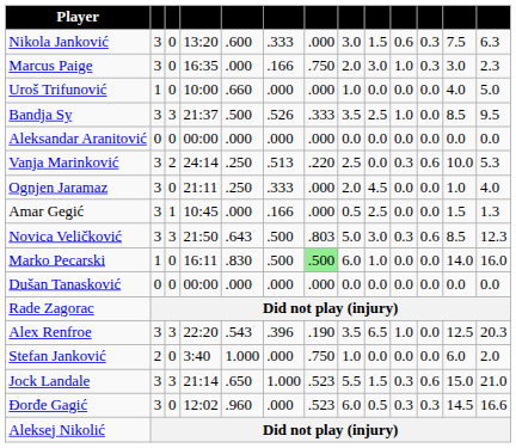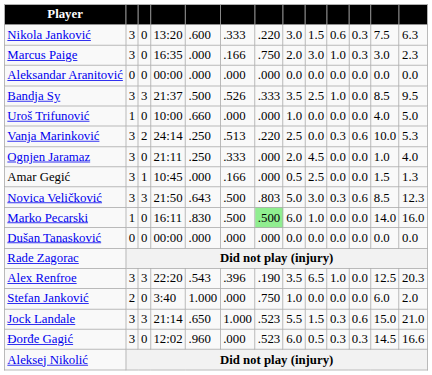 <table class="wikitable sortable">
 <tr>
 <th style="background:#000000; color:white; text-align:center;">Player</th>
 <th style="background:#000000; color:white; text-align:center;"></th>
 <th style="background:#000000; color:white; text-align:center;"></th>
 <th style="background:#000000; color:white; text-align:center;"></th>
 <th style="background:#000000; color:white; text-align:center;"></th>
 <th style="background:#000000; color:white; text-align:center;"></th>
 <th style="background:#000000; color:white; text-align:center;"></th>
 <th style="background:#000000; color:white; text-align:center;"></th>
 <th style="background:#000000; color:white; text-align:center;"></th>
 <th style="background:#000000; color:white; text-align:center;"></th>
 <th style="background:#000000; color:white; text-align:center;"></th>
 <th style="background:#000000; color:white; text-align:center;"></th>
 <th style="background:#000000; color:white; text-align:center;"></th>
 </tr>
 <tr>
 <td><a href='#'>Nikola Janković</a></td>
 <td>3</td>
 <td>0</td>
 <td>13:20</td>
 <td>.600</td>
 <td>.333</td>
-<td>.000</td>
+<td>.220</td>
 <td>3.0</td>
 <td>1.5</td>
 <td>0.6</td>
 <td>0.3</td>
 <td>7.5</td>
 <td>6.3</td>
 </tr>
 <tr>
 <td><a href='#'>Marcus Paige</a></td>
 <td>3</td>
 <td>0</td>
 <td>16:35</td>
 <td>.000</td>
 <td>.166</td>
 <td>.750</td>
 <td>2.0</td>
 <td>3.0</td>
 <td>1.0</td>
 <td>0.3</td>
 <td>3.0</td>
 <td>2.3</td>
 </tr>
 <tr>
-<td><a href='#'>Uroš Trifunović</a></td>
-<td>1</td>
+<td><a href='#'>Aleksandar Aranitović</a></td>
 <td>0</td>
-<td>10:00</td>
-<td>.660</td>
+<td>0</td>
+<td>00:00</td>
 <td>.000</td>
 <td>.000</td>
-<td>1.0</td>
+<td>.000</td>
 <td>0.0</td>
 <td>0.0</td>
 <td>0.0</td>
-<td>4.0</td>
-<td>5.0</td>
+<td>0.0</td>
+<td>0.0</td>
+<td>0.0</td>
 </tr>
 <tr>
 <td><a href='#'>Bandja Sy</a></td>
 <td>3</td>
 <td>3</td>
 <td>21:37</td>
 <td>.500</td>
 <td>.526</td>
 <td>.333</td>
 <td>3.5</td>
 <td>2.5</td>
 <td>1.0</td>
 <td>0.0</td>
 <td>8.5</td>
 <td>9.5</td>
 </tr>
 <tr>
-<td><a href='#'>Aleksandar Aranitović</a></td>
+<td><a href='#'>Uroš Trifunović</a></td>
+<td>1</td>
 <td>0</td>
-<td>0</td>
-<td>00:00</td>
+<td>10:00</td>
+<td>.660</td>
 <td>.000</td>
 <td>.000</td>
-<td>.000</td>
+<td>1.0</td>
 <td>0.0</td>
 <td>0.0</td>
 <td>0.0</td>
-<td>0.0</td>
-<td>0.0</td>
-<td>0.0</td>
+<td>4.0</td>
+<td>5.0</td>
 </tr>
 <tr>
 <td><a href='#'>Vanja Marinković</a></td>
 <td>3</td>
 <td>2</td>
 <td>24:14</td>
 <td>.250</td>
 <td>.513</td>
 <td>.220</td>
 <td>2.5</td>
 <td>0.0</td>
 <td>0.3</td>
 <td>0.6</td>
 <td>10.0</td>
 <td>5.3</td>
 </tr>
 <tr>
 <td><a href='#'>Ognjen Jaramaz</a></td>
 <td>3</td>
 <td>0</td>
 <td>21:11</td>
 <td>.250</td>
 <td>.333</td>
 <td>.000</td>
 <td>2.0</td>
 <td>4.5</td>
 <td>0.0</td>
 <td>0.0</td>
 <td>1.0</td>
 <td>4.0</td>
 </tr>
 <tr>
 <td>Amar Gegić</td>
 <td>3</td>
 <td>1</td>
 <td>10:45</td>
 <td>.000</td>
 <td>.166</td>
 <td>.000</td>
 <td>0.5</td>
 <td>2.5</td>
 <td>0.0</td>
 <td>0.0</td>
 <td>1.5</td>
 <td>1.3</td>
 </tr>
 <tr>
 <td><a href='#'>Novica Veličković</a></td>
 <td>3</td>
 <td>3</td>
 <td>21:50</td>
 <td>.643</td>
 <td>.500</td>
 <td>.803</td>
 <td>5.0</td>
 <td>3.0</td>
 <td>0.3</td>
 <td>0.6</td>
 <td>8.5</td>
 <td>12.3</td>
 </tr>
 <tr>
 <td><a href='#'>Marko Pecarski</a></td>
 <td>1</td>
 <td>0</td>
 <td>16:11</td>
 <td>.830</td>
 <td>.500</td>
 <td style="background: lightgreen;">.500</td>
 <td>6.0</td>
 <td>1.0</td>
 <td>0.0</td>
 <td>0.0</td>
 <td>14.0</td>
 <td>16.0</td>
 </tr>
 <tr>
 <td><a href='#'>Dušan Tanasković</a></td>
 <td>0</td>
 <td>0</td>
 <td>00:00</td>
 <td>.000</td>
 <td>.000</td>
 <td>.000</td>
 <td>0.0</td>
 <td>0.0</td>
 <td>0.0</td>
 <td>0.0</td>
 <td>0.0</td>
 <td>0.0</td>
 </tr>
 <tr>
 <td><a href='#'>Rade Zagorac</a></td>
 <th colspan="12">Did not play (injury)</th>
 </tr>
 <tr>
 <td><a href='#'>Alex Renfroe</a></td>
 <td>3</td>
 <td>3</td>
 <td>22:20</td>
 <td>.543</td>
 <td>.396</td>
 <td>.190</td>
 <td>3.5</td>
 <td>6.5</td>
 <td>1.0</td>
 <td>0.0</td>
 <td>12.5</td>
 <td>20.3</td>
 </tr>
 <tr>
 <td><a href='#'>Stefan Janković</a></td>
 <td>2</td>
 <td>0</td>
 <td>3:40</td>
 <td>1.000</td>
 <td>.000</td>
 <td>.750</td>
 <td>1.0</td>
 <td>0.0</td>
 <td>0.0</td>
 <td>0.0</td>
 <td>6.0</td>
 <td>2.0</td>
 </tr>
 <tr>
 <td><a href='#'>Jock Landale</a></td>
 <td>3</td>
 <td>3</td>
 <td>21:14</td>
 <td>.650</td>
 <td>1.000</td>
 <td>.523</td>
 <td>5.5</td>
 <td>1.5</td>
 <td>0.3</td>
 <td>0.6</td>
 <td>15.0</td>
 <td>21.0</td>
 </tr>
 <tr>
 <td><a href='#'>Đorđe Gagić</a></td>
 <td>3</td>
 <td>0</td>
 <td>12:02</td>
 <td>.960</td>
 <td>.000</td>
 <td>.523</td>
 <td>6.0</td>
 <td>0.5</td>
 <td>0.3</td>
 <td>0.3</td>
 <td>14.5</td>
 <td>16.6</td>
 </tr>
 <tr>
 <td><a href='#'>Aleksej Nikolić</a></td>
 <th colspan="12">Did not play (injury)</th>
 </tr>
 </table>
